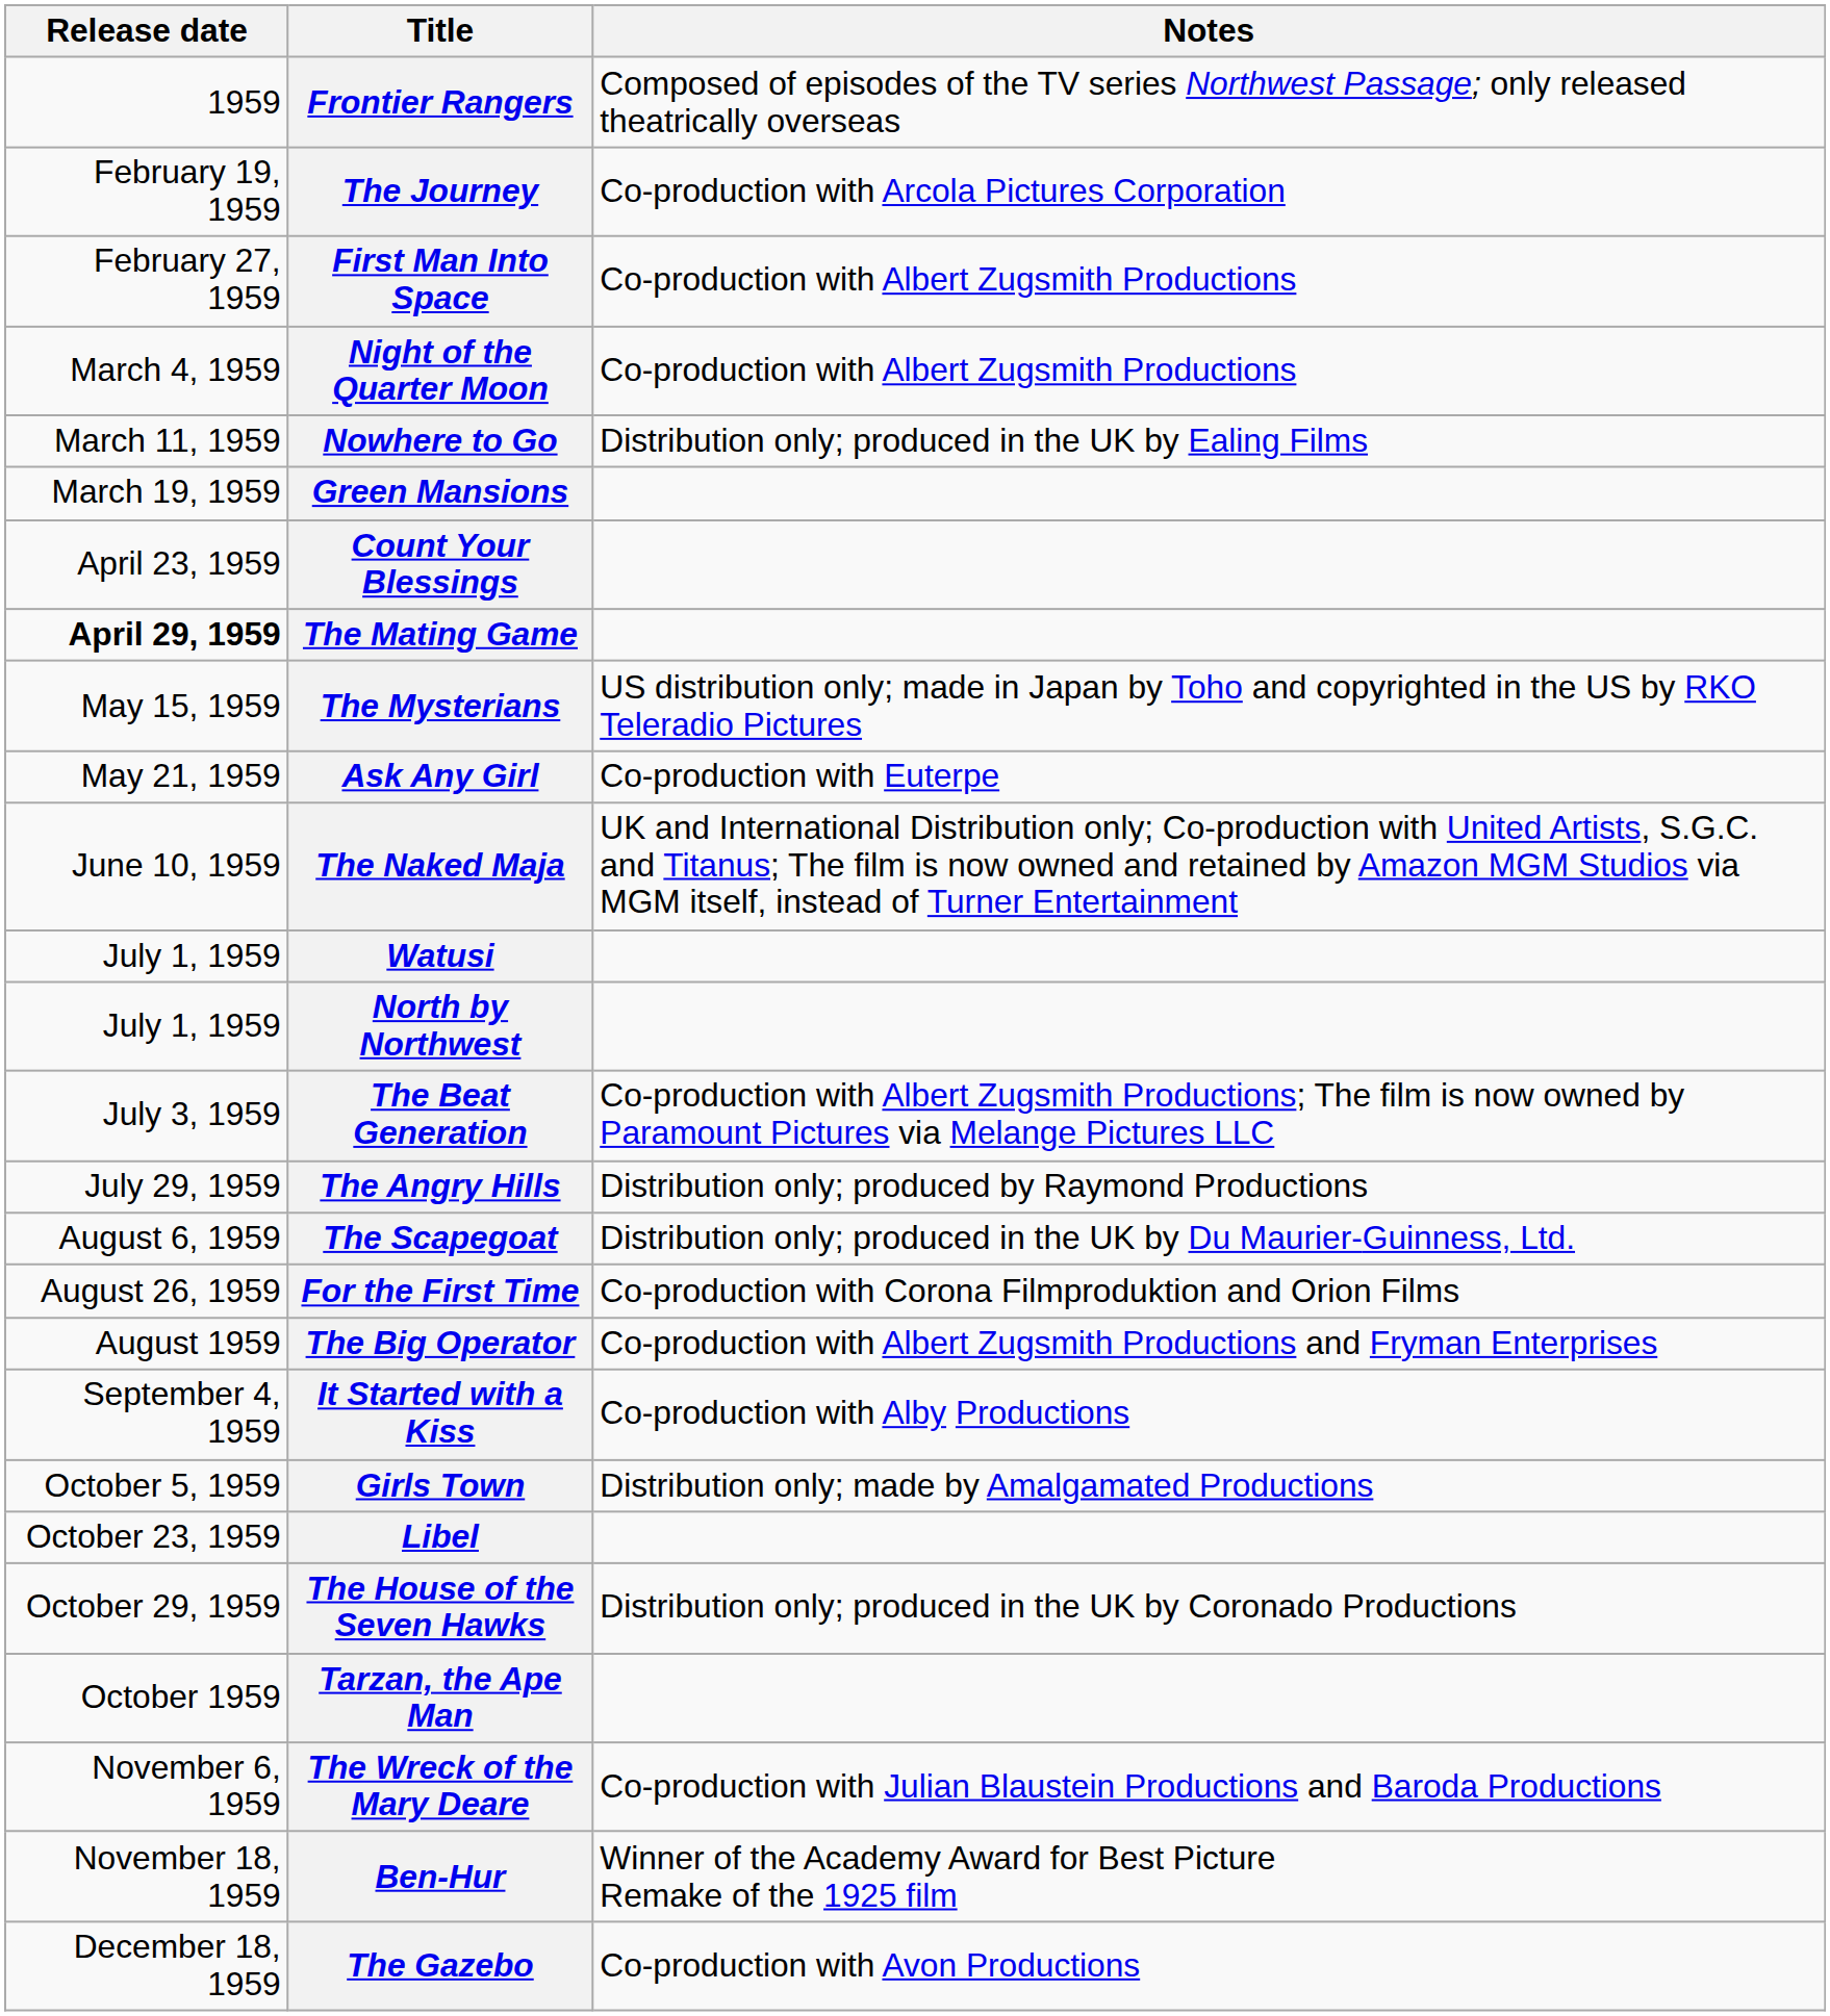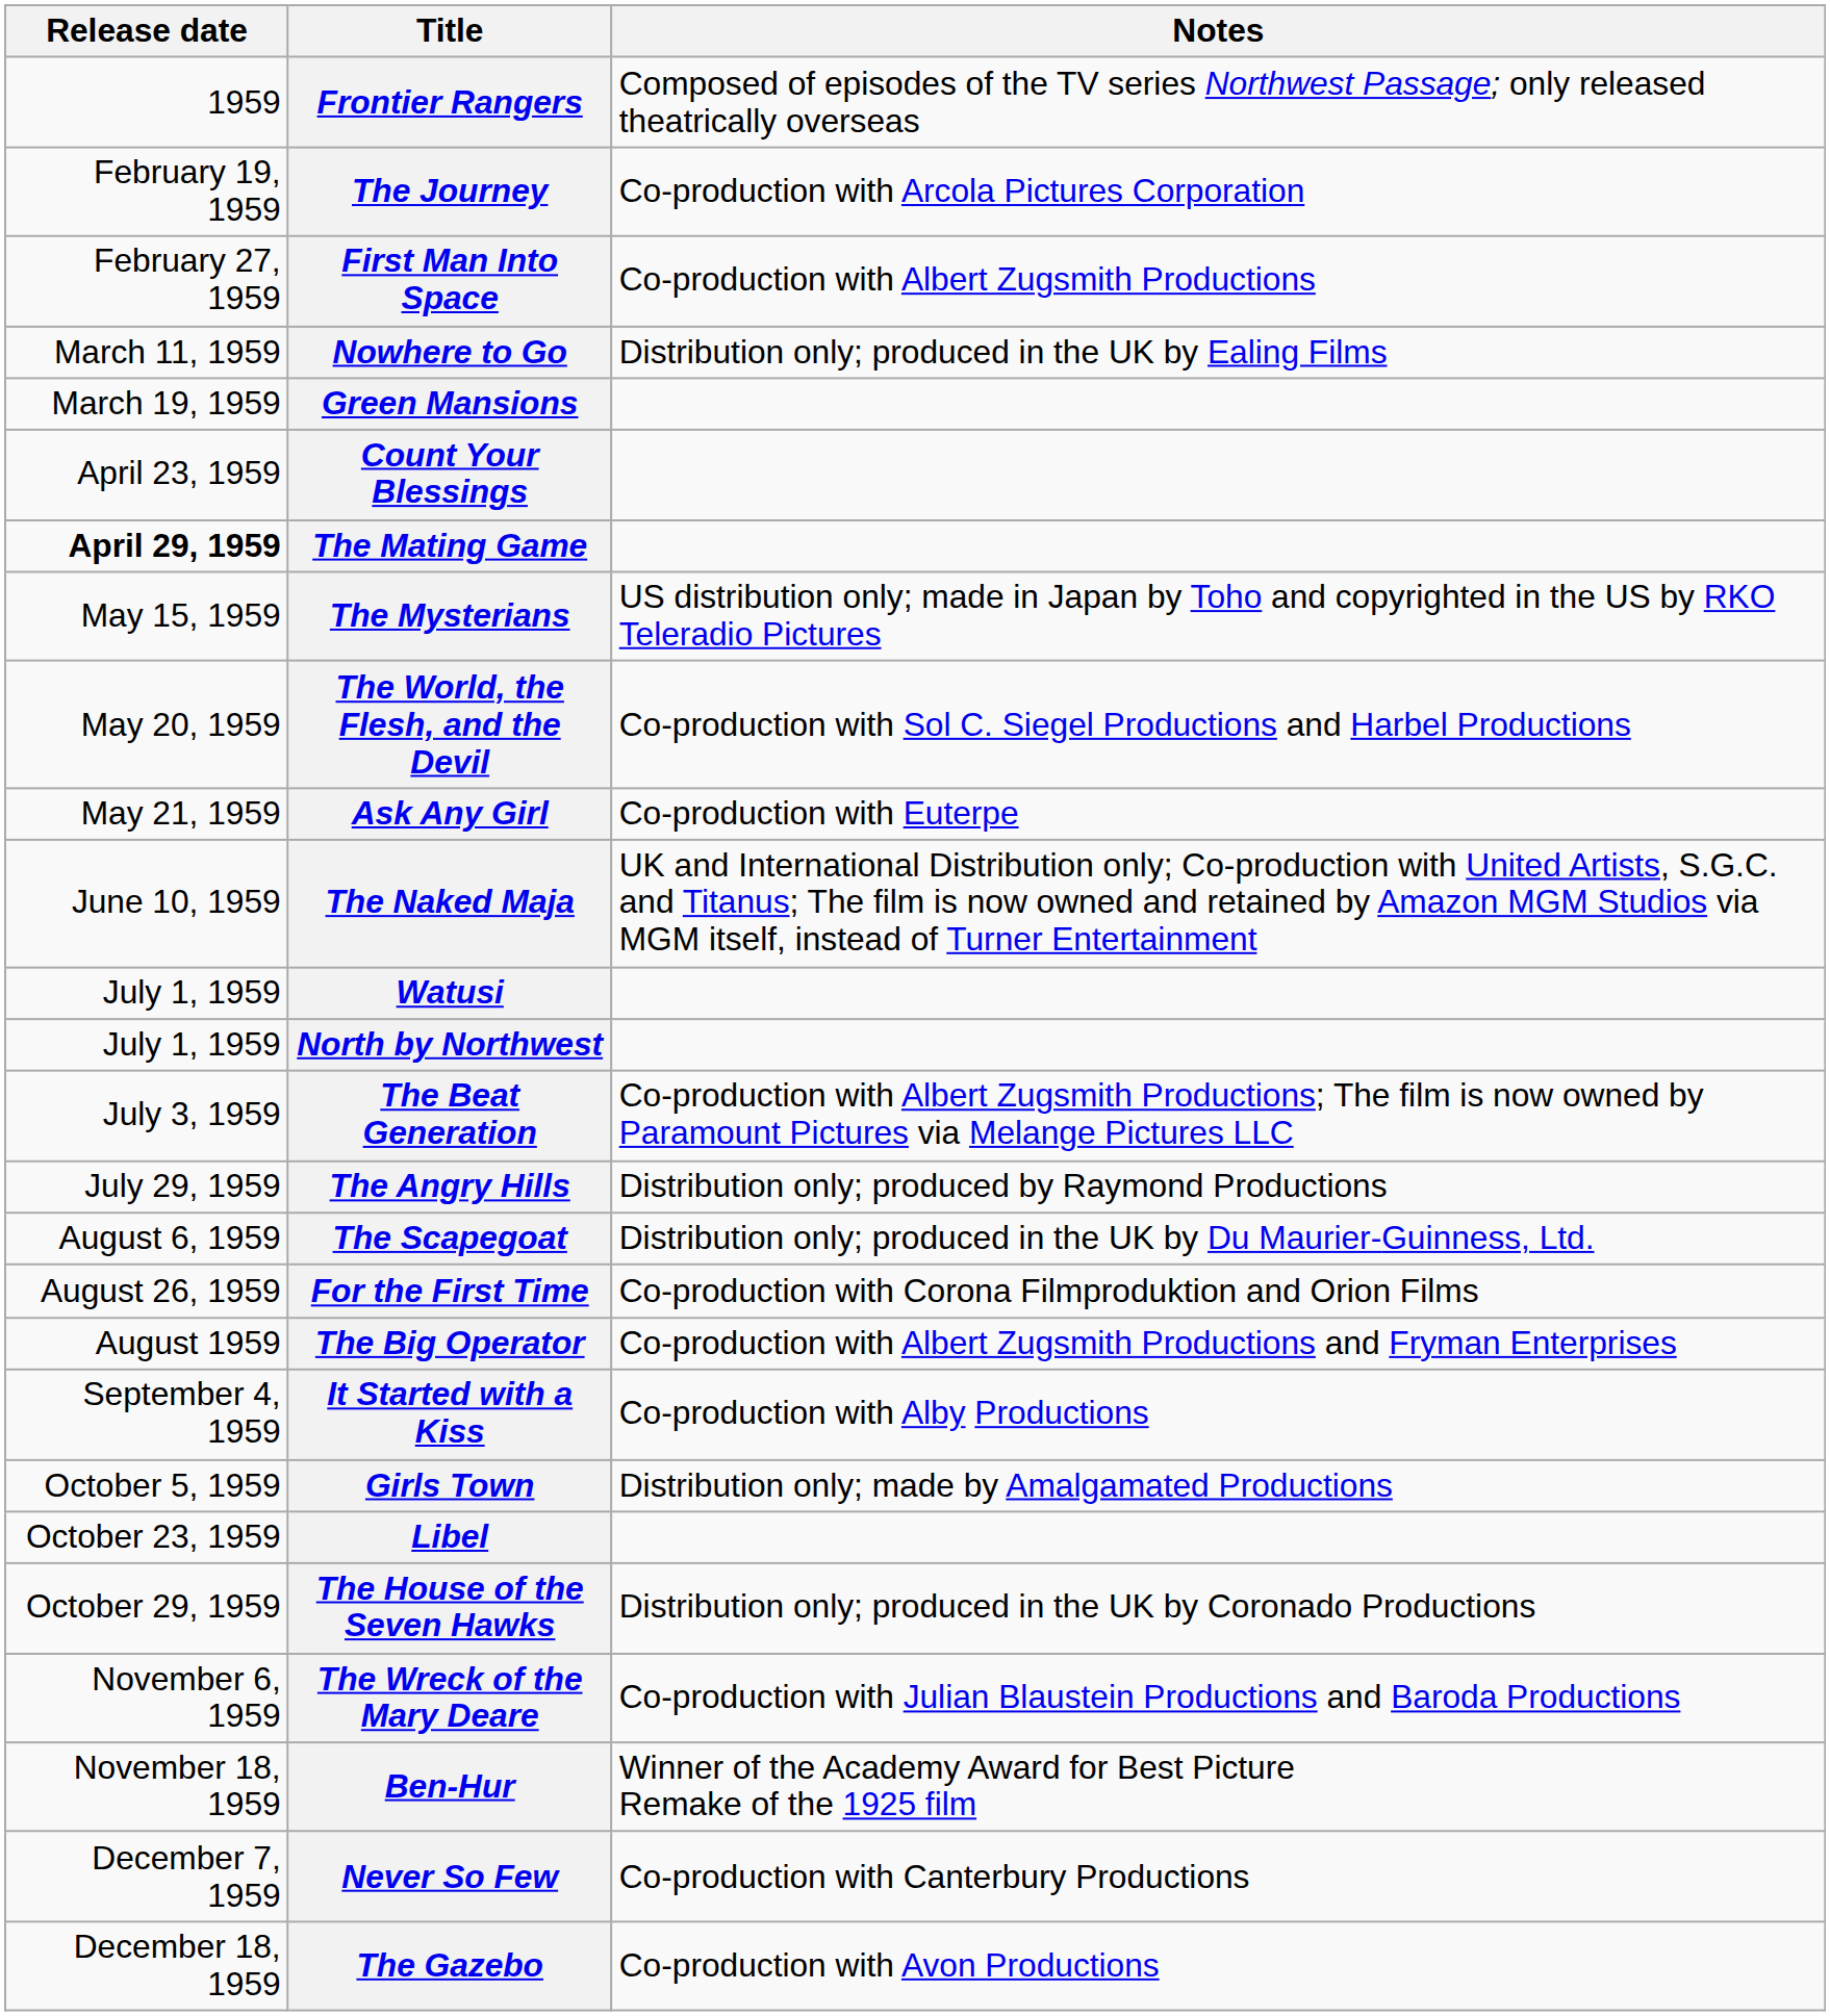 <table class="wikitable sortable" style="width:100%;">
 <tr>
 <th scope="col" style="width:130px;">Release date</th>
 <th>Title</th>
 <th>Notes</th>
 </tr>
 <tr>
 <td style="text-align:right;">1959</td>
 <th scope="row"><em><a href='#'>Frontier Rangers</a></em></th>
 <td>Composed of episodes of the TV series <em><a href='#'>Northwest Passage</a>;</em> only released theatrically overseas</td>
 </tr>
 <tr>
 <td style="text-align:right;">February 19, 1959</td>
 <th scope="row"><em><a href='#'>The Journey</a></em></th>
 <td>Co-production with <a href='#'>Arcola Pictures Corporation</a></td>
 </tr>
 <tr>
 <td style="text-align:right;">February 27, 1959</td>
 <th scope="row"><em><a href='#'>First Man Into Space</a></em></th>
-<td>Co-production with <a href='#'>Albert Zugsmith Productions</a></td>
-</tr>
-<tr>
-<td style="text-align:right;">March 4, 1959</td>
-<th scope="row"><em><a href='#'>Night of the Quarter Moon</a></em></th>
 <td>Co-production with <a href='#'>Albert Zugsmith Productions</a></td>
 </tr>
 <tr>
 <td style="text-align:right;">March 11, 1959</td>
 <th scope="row"><em><a href='#'>Nowhere to Go</a></em></th>
 <td>Distribution only; produced in the UK by <a href='#'>Ealing Films</a></td>
 </tr>
 <tr>
 <td style="text-align:right;">March 19, 1959</td>
 <th scope="row"><em><a href='#'>Green Mansions</a></em></th>
 <td></td>
 </tr>
 <tr>
 <td style="text-align:right;">April 23, 1959</td>
 <th scope="row"><em><a href='#'>Count Your Blessings</a></em></th>
 <td></td>
 </tr>
 <tr>
 <td style="text-align:right;"><strong>April 29, 1959</strong></td>
 <th scope="row"><em><a href='#'>The Mating Game</a></em></th>
 <td></td>
 </tr>
 <tr>
 <td style="text-align:right;">May 15, 1959</td>
 <th scope="row"><em><a href='#'>The Mysterians</a></em></th>
 <td>US distribution only; made in Japan by <a href='#'>Toho</a> and copyrighted in the US by <a href='#'>RKO Teleradio Pictures</a></td>
+</tr>
+<tr>
+<td style="text-align:right;">May 20, 1959</td>
+<th scope="row"><em><a href='#'>The World, the Flesh, and the Devil</a></em></th>
+<td>Co-production with <a href='#'>Sol C. Siegel Productions</a> and <a href='#'>Harbel Productions</a></td>
 </tr>
 <tr>
 <td style="text-align:right;">May 21, 1959</td>
 <th scope="row"><em><a href='#'>Ask Any Girl</a></em></th>
 <td>Co-production with <a href='#'>Euterpe</a></td>
 </tr>
 <tr>
 <td style="text-align:right;">June 10, 1959</td>
 <th scope="row"><em><a href='#'>The Naked Maja</a></em></th>
 <td>UK and International Distribution only; Co-production with <a href='#'>United Artists</a>, S.G.C. and <a href='#'>Titanus</a>; The film is now owned and retained by <a href='#'>Amazon MGM Studios</a> via MGM itself, instead of <a href='#'>Turner Entertainment</a></td>
 </tr>
 <tr>
 <td style="text-align:right;">July 1, 1959</td>
 <th scope="row"><em><a href='#'>Watusi</a></em></th>
 <td></td>
 </tr>
 <tr>
 <td style="text-align:right;">July 1, 1959</td>
 <th scope="row"><em><a href='#'>North by Northwest</a></em></th>
 <td></td>
 </tr>
 <tr>
 <td style="text-align:right;">July 3, 1959</td>
 <th scope="row"><em><a href='#'>The Beat Generation</a></em></th>
 <td>Co-production with <a href='#'>Albert Zugsmith Productions</a>; The film is now owned by <a href='#'>Paramount Pictures</a> via <a href='#'>Melange Pictures LLC</a></td>
 </tr>
 <tr>
 <td style="text-align:right;">July 29, 1959</td>
 <th scope="row"><em><a href='#'>The Angry Hills</a></em></th>
 <td>Distribution only; produced by Raymond Productions</td>
 </tr>
 <tr>
 <td style="text-align:right;">August 6, 1959</td>
 <th scope="row"><em><a href='#'>The Scapegoat</a></em></th>
 <td>Distribution only; produced in the UK by <a href='#'>Du Maurier-</a><a href='#'>Guinness, Ltd.</a></td>
 </tr>
 <tr>
 <td style="text-align:right;">August 26, 1959</td>
 <th scope="row"><em><a href='#'>For the First Time</a></em></th>
 <td>Co-production with Corona Filmproduktion and Orion Films</td>
 </tr>
 <tr>
 <td style="text-align:right;">August 1959</td>
 <th scope="row"><em><a href='#'>The Big Operator</a></em></th>
 <td>Co-production with <a href='#'>Albert Zugsmith Productions</a> and <a href='#'>Fryman Enterprises</a></td>
 </tr>
 <tr>
 <td style="text-align:right;">September 4, 1959</td>
 <th scope="row"><em><a href='#'>It Started with a Kiss</a></em></th>
 <td>Co-production with <a href='#'>Alby</a> <a href='#'>Productions</a></td>
 </tr>
 <tr>
 <td style="text-align:right;">October 5, 1959</td>
 <th scope="row"><em><a href='#'>Girls Town</a></em></th>
 <td>Distribution only; made by <a href='#'>Amalgamated Productions</a></td>
 </tr>
 <tr>
 <td style="text-align:right;">October 23, 1959</td>
 <th scope="row"><em><a href='#'>Libel</a></em></th>
 <td></td>
 </tr>
 <tr>
 <td style="text-align:right;">October 29, 1959</td>
 <th scope="row"><em><a href='#'>The House of the Seven Hawks</a></em></th>
 <td>Distribution only; produced in the UK by Coronado Productions</td>
 </tr>
 <tr>
-<td style="text-align:right;">October 1959</td>
-<th scope="row"><em><a href='#'>Tarzan, the Ape Man</a></em></th>
-<td></td>
-</tr>
-<tr>
 <td style="text-align:right;">November 6, 1959</td>
 <th scope="row"><em><a href='#'>The Wreck of the Mary Deare</a></em></th>
 <td>Co-production with <a href='#'>Julian Blaustein Productions</a> and <a href='#'>Baroda Productions</a></td>
 </tr>
 <tr>
 <td style="text-align:right;">November 18, 1959</td>
 <th scope="row"><em><a href='#'>Ben-Hur</a></em></th>
 <td>Winner of the Academy Award for Best Picture<br>Remake of the <a href='#'>1925 film</a></td>
 </tr>
 <tr>
+<td style="text-align:right;">December 7, 1959</td>
+<th scope="row"><em><a href='#'>Never So Few</a></em></th>
+<td>Co-production with Canterbury Productions</td>
+</tr>
+<tr>
 <td style="text-align:right;">December 18, 1959</td>
 <th scope="row"><em><a href='#'>The Gazebo</a></em></th>
 <td>Co-production with <a href='#'>Avon Productions</a></td>
 </tr>
 </table>
